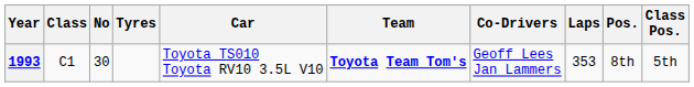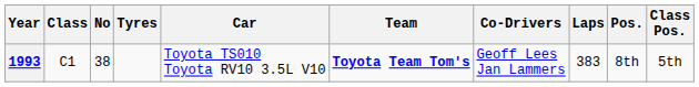 <table class="wikitable" style="text-align:center; font-size:90%">
 <tr>
 <th>Year</th>
 <th>Class</th>
 <th>No</th>
 <th>Tyres</th>
 <th>Car</th>
 <th>Team</th>
 <th>Co-Drivers</th>
 <th>Laps</th>
 <th>Pos.</th>
 <th>Class<br>Pos.</th>
 </tr>
 <tr>
 <th><a href='#'>1993</a></th>
 <td>C1</td>
-<td>30</td>
+<td>38</td>
 <td></td>
 <td align="left"><a href='#'>Toyota TS010</a><br><a href='#'>Toyota</a> RV10 3.5L V10</td>
 <td align="left"><strong> <a href='#'>Toyota</a> <a href='#'>Team Tom's</a></strong></td>
 <td align="left"> <a href='#'>Geoff Lees</a><br> <a href='#'>Jan Lammers</a></td>
-<td>353</td>
+<td>383</td>
 <td>8th</td>
 <td>5th</td>
 </tr>
 </table>
